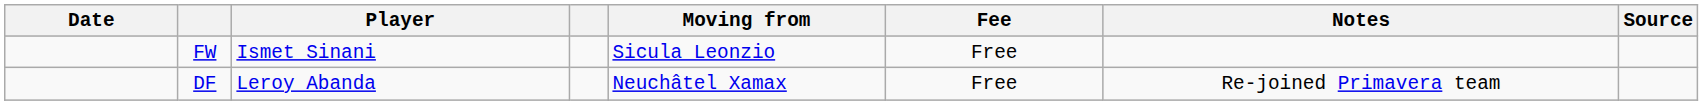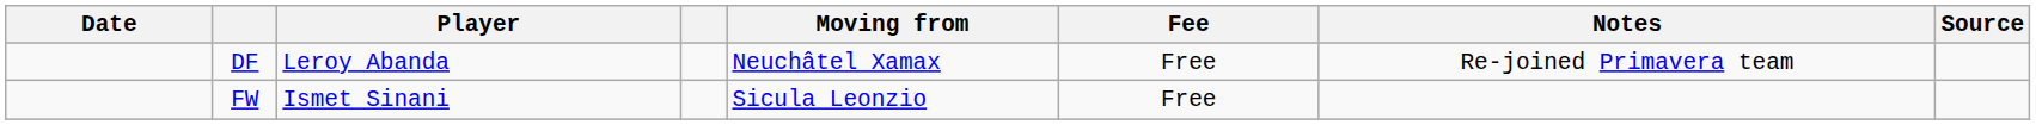 <table class="wikitable sortable">
 <tr>
 <th style="width:110px">Date</th>
 <th style="width:30px"></th>
 <th style="width:220px">Player</th>
 <th style="width:20px"></th>
 <th style="width:180px">Moving from</th>
 <th style="width:140px">Fee</th>
 <th style="width:340px" class="unsortable">Notes</th>
 <th style="width:35px">Source</th>
 </tr>
 <tr>
 <td></td>
+<td style="text-align:center"><a href='#'>DF</a></td>
+<td>  <a href='#'>Leroy Abanda</a></td>
+<td style="text-align:center"></td>
+<td> <a href='#'>Neuchâtel Xamax</a></td>
+<td style="text-align:center">Free</td>
+<td style="text-align:center">Re-joined <a href='#'>Primavera</a> team</td>
+<td></td>
+</tr>
+<tr>
+<td></td>
 <td style="text-align:center"><a href='#'>FW</a></td>
 <td> <a href='#'>Ismet Sinani</a></td>
 <td style="text-align:center"></td>
 <td> <a href='#'>Sicula Leonzio</a></td>
 <td style="text-align:center">Free</td>
 <td style="text-align:center"></td>
 <td></td>
 </tr>
-<tr>
-<td></td>
-<td style="text-align:center"><a href='#'>DF</a></td>
-<td>  <a href='#'>Leroy Abanda</a></td>
-<td style="text-align:center"></td>
-<td> <a href='#'>Neuchâtel Xamax</a></td>
-<td style="text-align:center">Free</td>
-<td style="text-align:center">Re-joined <a href='#'>Primavera</a> team</td>
-<td></td>
-</tr>
 </table>
